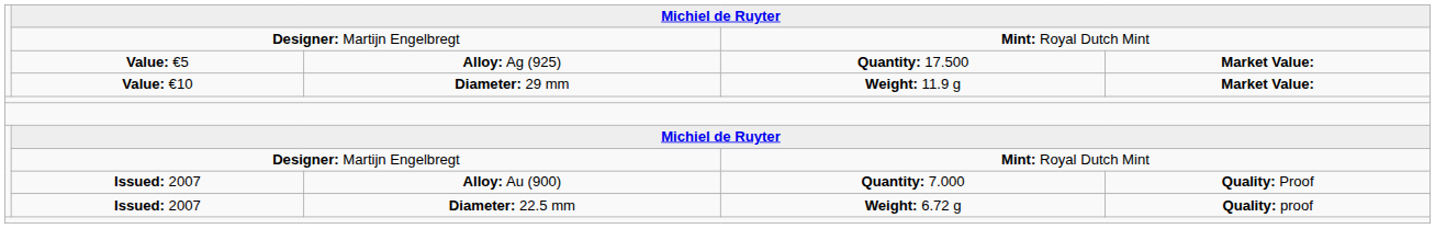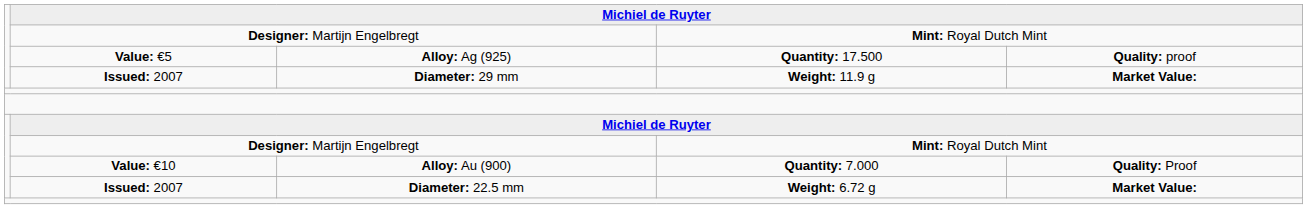 <table class="wikitable" width="100%">
 <tr>
 <td rowspan=4 width="330px" nowrap align=center></td>
 <th colspan="4" align=center style="background:#eeeeee;"><a href='#'>Michiel de Ruyter</a></th>
 </tr>
 <tr>
 <td colspan="2" width="50%" align=center><strong>Designer:</strong> Martijn Engelbregt</td>
 <td colspan="2" width="50%" align=center><strong>Mint:</strong> Royal Dutch Mint</td>
 </tr>
 <tr>
 <td align=center><strong>Value:</strong>  €5</td>
 <td align=center><strong>Alloy:</strong> Ag (925)</td>
 <td align=center><strong>Quantity:</strong> 17.500</td>
-<td align=center><strong>Market Value:</strong></td>
+<td align=center><strong>Quality:</strong> proof</td>
 </tr>
 <tr>
-<td align=center><strong>Value:</strong>  €10</td>
+<td align=center><strong>Issued:</strong> 2007</td>
 <td align=center><strong>Diameter:</strong> 29 mm</td>
 <td align=center><strong>Weight:</strong> 11.9 g</td>
 <td align=center><strong>Market Value:</strong></td>
 </tr>
 <tr>
 <td colspan="5" align=left></td>
 </tr>
 <tr>
 <td colspan="5" align=left> </td>
 </tr>
 <tr>
 <td rowspan=4 width="330px" nowrap align=center></td>
 <th colspan="4" align=center style="background:#eeeeee;"><a href='#'>Michiel de Ruyter</a></th>
 </tr>
 <tr>
 <td colspan="2" width="50%" align=center><strong>Designer:</strong> Martijn Engelbregt</td>
 <td colspan="2" width="50%" align=center><strong>Mint:</strong> Royal Dutch Mint</td>
 </tr>
 <tr>
-<td align=center><strong>Issued:</strong> 2007</td>
+<td align=center><strong>Value:</strong>  €10</td>
 <td align=center><strong>Alloy:</strong> Au (900)</td>
 <td align=center><strong>Quantity:</strong> 7.000</td>
 <td align=center><strong>Quality:</strong> Proof</td>
 </tr>
 <tr>
 <td align=center><strong>Issued:</strong> 2007</td>
 <td align=center><strong>Diameter:</strong> 22.5 mm</td>
 <td align=center><strong>Weight:</strong> 6.72 g</td>
-<td align=center><strong>Quality:</strong> proof</td>
+<td align=center><strong>Market Value:</strong></td>
 </tr>
 <tr>
 <td colspan="5" align=left></td>
 </tr>
 </table>
